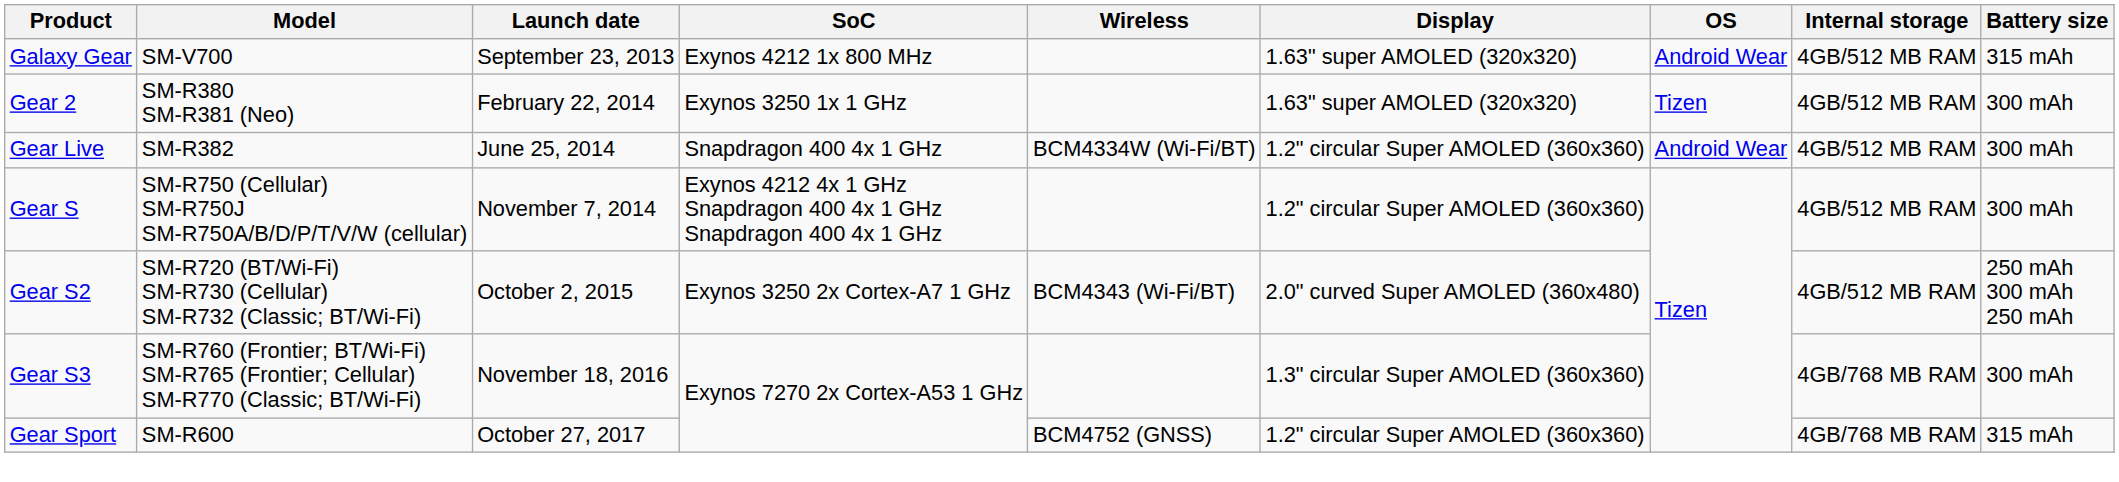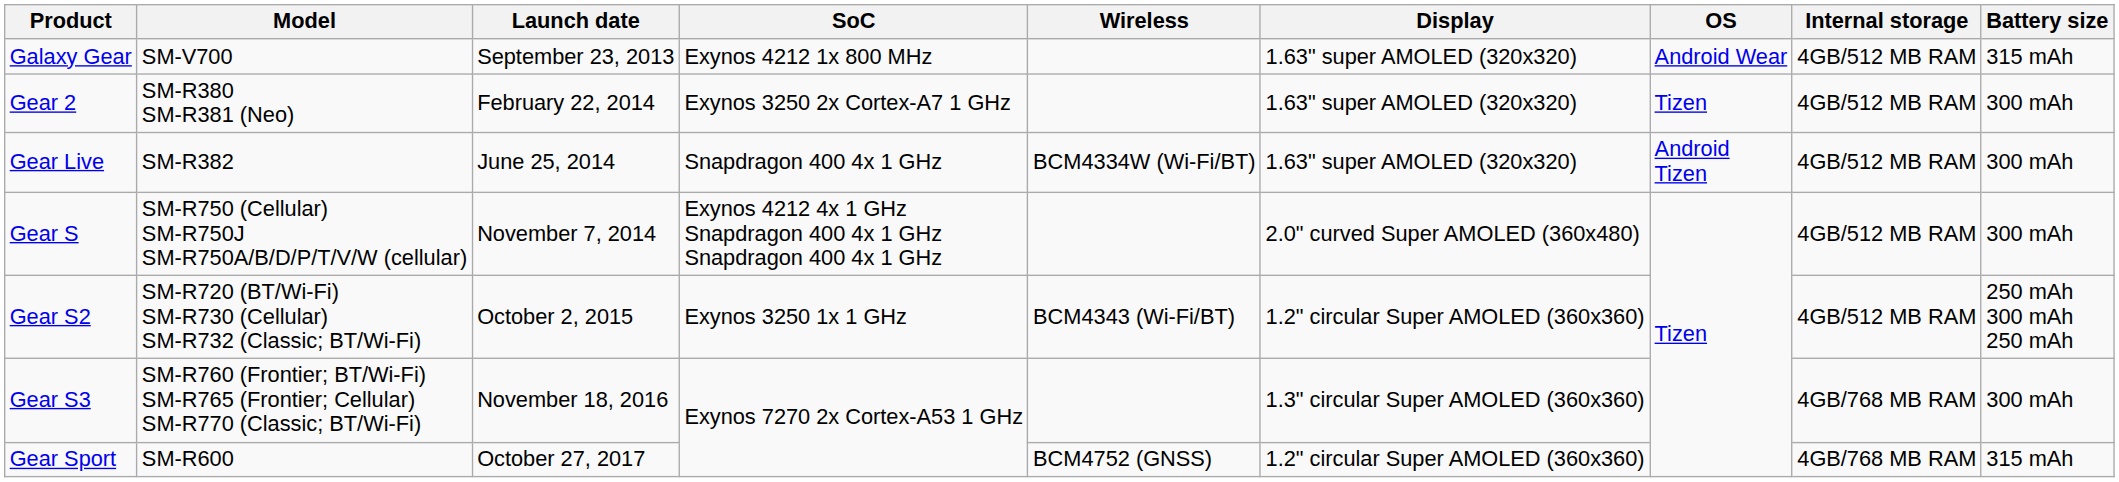 <table class="wikitable">
 <tr>
 <th>Product</th>
 <th>Model</th>
 <th>Launch date</th>
 <th>SoC</th>
 <th>Wireless</th>
 <th>Display</th>
 <th>OS</th>
 <th>Internal storage</th>
 <th>Battery size</th>
 </tr>
 <tr>
 <td><a href='#'>Galaxy Gear</a></td>
 <td>SM-V700</td>
 <td>September 23, 2013</td>
 <td>Exynos 4212 1x 800 MHz</td>
 <td></td>
 <td>1.63" super AMOLED (320x320)</td>
 <td><a href='#'>Android Wear</a></td>
 <td>4GB/512 MB RAM</td>
 <td>315 mAh</td>
 </tr>
 <tr>
 <td><a href='#'>Gear 2</a></td>
 <td>SM-R380<br>SM-R381 (Neo)</td>
 <td>February 22, 2014</td>
-<td>Exynos 3250 1x 1 GHz</td>
+<td>Exynos 3250 2x Cortex-A7 1 GHz</td>
 <td></td>
 <td>1.63" super AMOLED (320x320)</td>
 <td><a href='#'>Tizen</a></td>
 <td>4GB/512 MB RAM</td>
 <td>300 mAh</td>
 </tr>
 <tr>
 <td><a href='#'>Gear Live</a></td>
 <td>SM-R382</td>
 <td>June 25, 2014</td>
 <td>Snapdragon 400 4x 1 GHz</td>
 <td>BCM4334W (Wi-Fi/BT)</td>
-<td>1.2" circular Super AMOLED (360x360)</td>
-<td><a href='#'>Android Wear</a></td>
+<td>1.63" super AMOLED (320x320)</td>
+<td><a href='#'>Android</a><br><a href='#'>Tizen</a></td>
 <td>4GB/512 MB RAM</td>
 <td>300 mAh</td>
 </tr>
 <tr>
 <td><a href='#'>Gear S</a></td>
 <td>SM-R750 (Cellular)<br>SM-R750J<br>SM-R750A/B/D/P/T/V/W (cellular)</td>
 <td>November 7, 2014</td>
 <td>Exynos 4212 4x 1 GHz<br>Snapdragon 400 4x 1 GHz<br>Snapdragon 400 4x 1 GHz</td>
 <td></td>
-<td>1.2" circular Super AMOLED (360x360)</td>
+<td>2.0" curved Super AMOLED (360x480)</td>
 <td rowspan="4"><a href='#'>Tizen</a></td>
 <td>4GB/512 MB RAM</td>
 <td>300 mAh</td>
 </tr>
 <tr>
 <td><a href='#'>Gear S2</a></td>
 <td>SM-R720 (BT/Wi-Fi)<br>SM-R730 (Cellular)<br>SM-R732 (Classic; BT/Wi-Fi)</td>
 <td>October 2, 2015</td>
-<td>Exynos 3250 2x Cortex-A7 1 GHz</td>
+<td>Exynos 3250 1x 1 GHz</td>
 <td>BCM4343 (Wi-Fi/BT)</td>
-<td>2.0" curved Super AMOLED (360x480)</td>
+<td>1.2" circular Super AMOLED (360x360)</td>
 <td>4GB/512 MB RAM</td>
 <td>250 mAh<br>300 mAh<br>250 mAh</td>
 </tr>
 <tr>
 <td><a href='#'>Gear S3</a></td>
 <td>SM-R760 (Frontier; BT/Wi-Fi)<br>SM-R765 (Frontier; Cellular)<br>SM-R770 (Classic; BT/Wi-Fi)</td>
 <td>November 18, 2016</td>
 <td rowspan="2">Exynos 7270 2x Cortex-A53 1 GHz</td>
 <td></td>
 <td>1.3" circular Super AMOLED (360x360)</td>
 <td>4GB/768 MB RAM</td>
 <td>300 mAh</td>
 </tr>
 <tr>
 <td><a href='#'>Gear Sport</a></td>
 <td>SM-R600</td>
 <td>October 27, 2017</td>
 <td>BCM4752 (GNSS)</td>
 <td>1.2" circular Super AMOLED (360x360)</td>
 <td>4GB/768 MB RAM</td>
 <td>315 mAh</td>
 </tr>
 </table>
